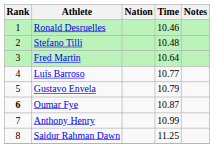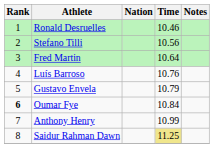 <table class="wikitable sortable" style="text-align:center">
 <tr>
 <th>Rank</th>
 <th>Athlete</th>
 <th>Nation</th>
 <th>Time</th>
 <th>Notes</th>
 </tr>
 <tr bgcolor=bbf3bb>
 <td>1</td>
 <td align=left><a href='#'>Ronald Desruelles</a></td>
 <td align=left></td>
 <td>10.46</td>
 <td></td>
 </tr>
 <tr bgcolor=bbf3bb>
 <td>2</td>
 <td align=left><a href='#'>Stefano Tilli</a></td>
 <td align=left></td>
-<td>10.48</td>
+<td>10.56</td>
 <td></td>
 </tr>
 <tr bgcolor=bbf3bb>
 <td>3</td>
 <td align=left><a href='#'>Fred Martin</a></td>
 <td align=left></td>
 <td>10.64</td>
 <td></td>
 </tr>
 <tr>
 <td>4</td>
 <td align=left><a href='#'>Luís Barroso</a></td>
 <td align=left></td>
-<td>10.77</td>
+<td>10.76</td>
 <td></td>
 </tr>
 <tr>
 <td>5</td>
 <td align=left><a href='#'>Gustavo Envela</a></td>
 <td align=left></td>
 <td>10.79</td>
 <td></td>
 </tr>
 <tr>
 <td><strong>6</strong></td>
 <td align=left><a href='#'>Oumar Fye</a></td>
 <td align=left></td>
-<td>10.87</td>
+<td>10.84</td>
 <td></td>
 </tr>
 <tr>
 <td>7</td>
 <td align=left><a href='#'>Anthony Henry</a></td>
 <td align=left></td>
 <td>10.99</td>
 <td></td>
 </tr>
 <tr>
 <td>8</td>
 <td align=left><a href='#'>Saidur Rahman Dawn</a></td>
 <td align=left></td>
-<td>11.25</td>
+<td style="background: khaki;">11.25</td>
 <td></td>
 </tr>
 <tr>
 </tr>
 </table>
